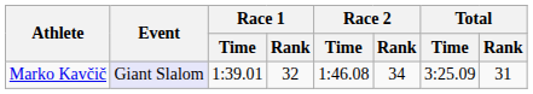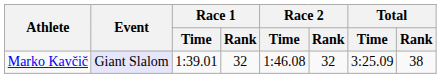 <table class="wikitable" style="font-size:90%">
 <tr>
 <th rowspan="2">Athlete</th>
 <th rowspan="2">Event</th>
 <th colspan="2">Race 1</th>
 <th colspan="2">Race 2</th>
 <th colspan="2">Total</th>
 </tr>
 <tr>
 <th>Time</th>
 <th>Rank</th>
 <th>Time</th>
 <th>Rank</th>
 <th>Time</th>
 <th>Rank</th>
 </tr>
 <tr>
 <td><a href='#'>Marko Kavčič</a></td>
 <td style="background: lavender;">Giant Slalom</td>
 <td align="center">1:39.01</td>
 <td align="center">32</td>
 <td align="center">1:46.08</td>
-<td align="center">34</td>
+<td align="center">32</td>
 <td align="center">3:25.09</td>
-<td align="center">31</td>
+<td align="center">38</td>
 </tr>
 </table>
